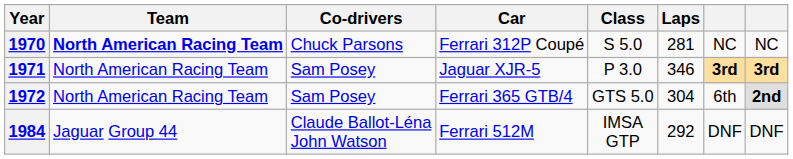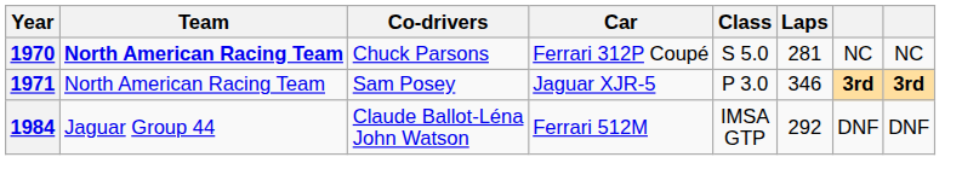 <table class="wikitable" style="text-align:center; font-size:90%">
 <tr>
 <th>Year</th>
 <th>Team</th>
 <th>Co-drivers</th>
 <th>Car</th>
 <th>Class</th>
 <th>Laps</th>
 <th></th>
 <th></th>
 </tr>
 <tr>
 <th><a href='#'>1970</a></th>
 <td align="left"><strong> <a href='#'>North American Racing Team</a></strong></td>
 <td align="left"> <a href='#'>Chuck Parsons</a></td>
 <td align="left"><a href='#'>Ferrari 312P</a> Coupé</td>
 <td>S 5.0</td>
 <td>281</td>
 <td>NC</td>
 <td>NC</td>
 </tr>
 <tr>
 <th><a href='#'>1971</a></th>
 <td align="left"> <a href='#'>North American Racing Team</a></td>
 <td align="left"> <a href='#'>Sam Posey</a></td>
 <td align="left"><a href='#'>Jaguar XJR-5</a></td>
 <td>P 3.0</td>
 <td>346</td>
 <td style="background:#FFDF9F;"><strong>3rd</strong></td>
 <td style="background:#FFDF9F;"><strong>3rd</strong></td>
 </tr>
 <tr>
-<th><a href='#'>1972</a></th>
-<td align="left"> <a href='#'>North American Racing Team</a></td>
-<td align="left"> <a href='#'>Sam Posey</a></td>
-<td align="left"><a href='#'>Ferrari 365 GTB/4</a></td>
-<td>GTS 5.0</td>
-<td>304</td>
-<td>6th</td>
-<td style="background:#DFDFDF;"><strong>2nd</strong></td>
-</tr>
-<tr>
 <th><a href='#'>1984</a></th>
 <td align="left"> <a href='#'>Jaguar</a> <a href='#'>Group 44</a></td>
 <td align="left"> <a href='#'>Claude Ballot-Léna</a><br> <a href='#'>John Watson</a></td>
 <td align="left"><a href='#'>Ferrari 512M</a></td>
 <td>IMSA<br>GTP</td>
 <td>292</td>
 <td>DNF</td>
 <td>DNF</td>
 </tr>
 </table>
